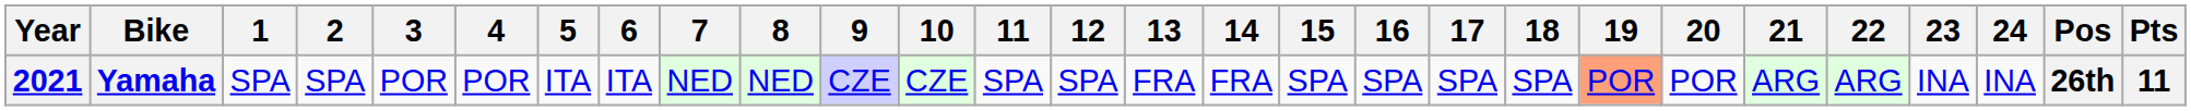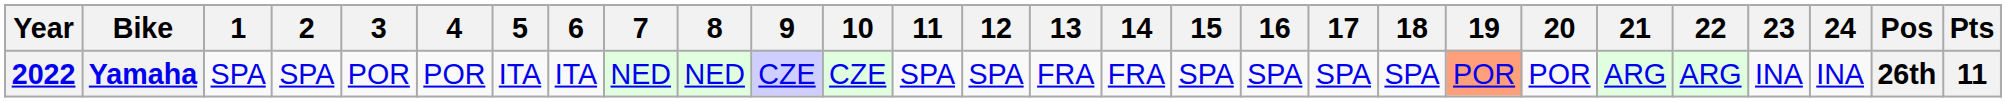 <table class="wikitable" style="text-align:center; font-size:90%">
 <tr>
 <th>Year</th>
 <th>Bike</th>
 <th>1</th>
 <th>2</th>
 <th>3</th>
 <th>4</th>
 <th>5</th>
 <th>6</th>
 <th>7</th>
 <th>8</th>
 <th>9</th>
 <th>10</th>
 <th>11</th>
 <th>12</th>
 <th>13</th>
 <th>14</th>
 <th>15</th>
 <th>16</th>
 <th>17</th>
 <th>18</th>
 <th>19</th>
 <th>20</th>
 <th>21</th>
 <th>22</th>
 <th>23</th>
 <th>24</th>
 <th>Pos</th>
 <th>Pts</th>
 </tr>
 <tr>
-<th><a href='#'>2021</a></th>
+<th><a href='#'>2022</a></th>
 <th><a href='#'>Yamaha</a></th>
 <td style="background:#;"><a href='#'>SPA</a><br></td>
 <td style="background:#;"><a href='#'>SPA</a><br></td>
 <td style="background:#;"><a href='#'>POR</a><br></td>
 <td style="background:#;"><a href='#'>POR</a><br></td>
 <td style="background:#;"><a href='#'>ITA</a><br></td>
 <td style="background:#;"><a href='#'>ITA</a><br></td>
 <td style="background:#dfffdf;"><a href='#'>NED</a><br></td>
 <td style="background:#dfffdf;"><a href='#'>NED</a><br></td>
 <td style="background:#cfcfff;"><a href='#'>CZE</a><br></td>
 <td style="background:#dfffdf;"><a href='#'>CZE</a><br></td>
 <td><a href='#'>SPA</a></td>
 <td><a href='#'>SPA</a></td>
 <td><a href='#'>FRA</a></td>
 <td><a href='#'>FRA</a></td>
 <td><a href='#'>SPA</a></td>
 <td><a href='#'>SPA</a></td>
 <td style="background:#;"><a href='#'>SPA</a><br></td>
 <td style="background:#;"><a href='#'>SPA</a><br></td>
 <td style="background: lightsalmon;"><a href='#'>POR</a></td>
 <td><a href='#'>POR</a></td>
 <td style="background:#dfffdf;"><a href='#'>ARG</a><br></td>
 <td style="background:#dfffdf;"><a href='#'>ARG</a><br></td>
 <td><a href='#'>INA</a></td>
 <td><a href='#'>INA</a></td>
 <th>26th</th>
 <th>11</th>
 </tr>
 </table>
